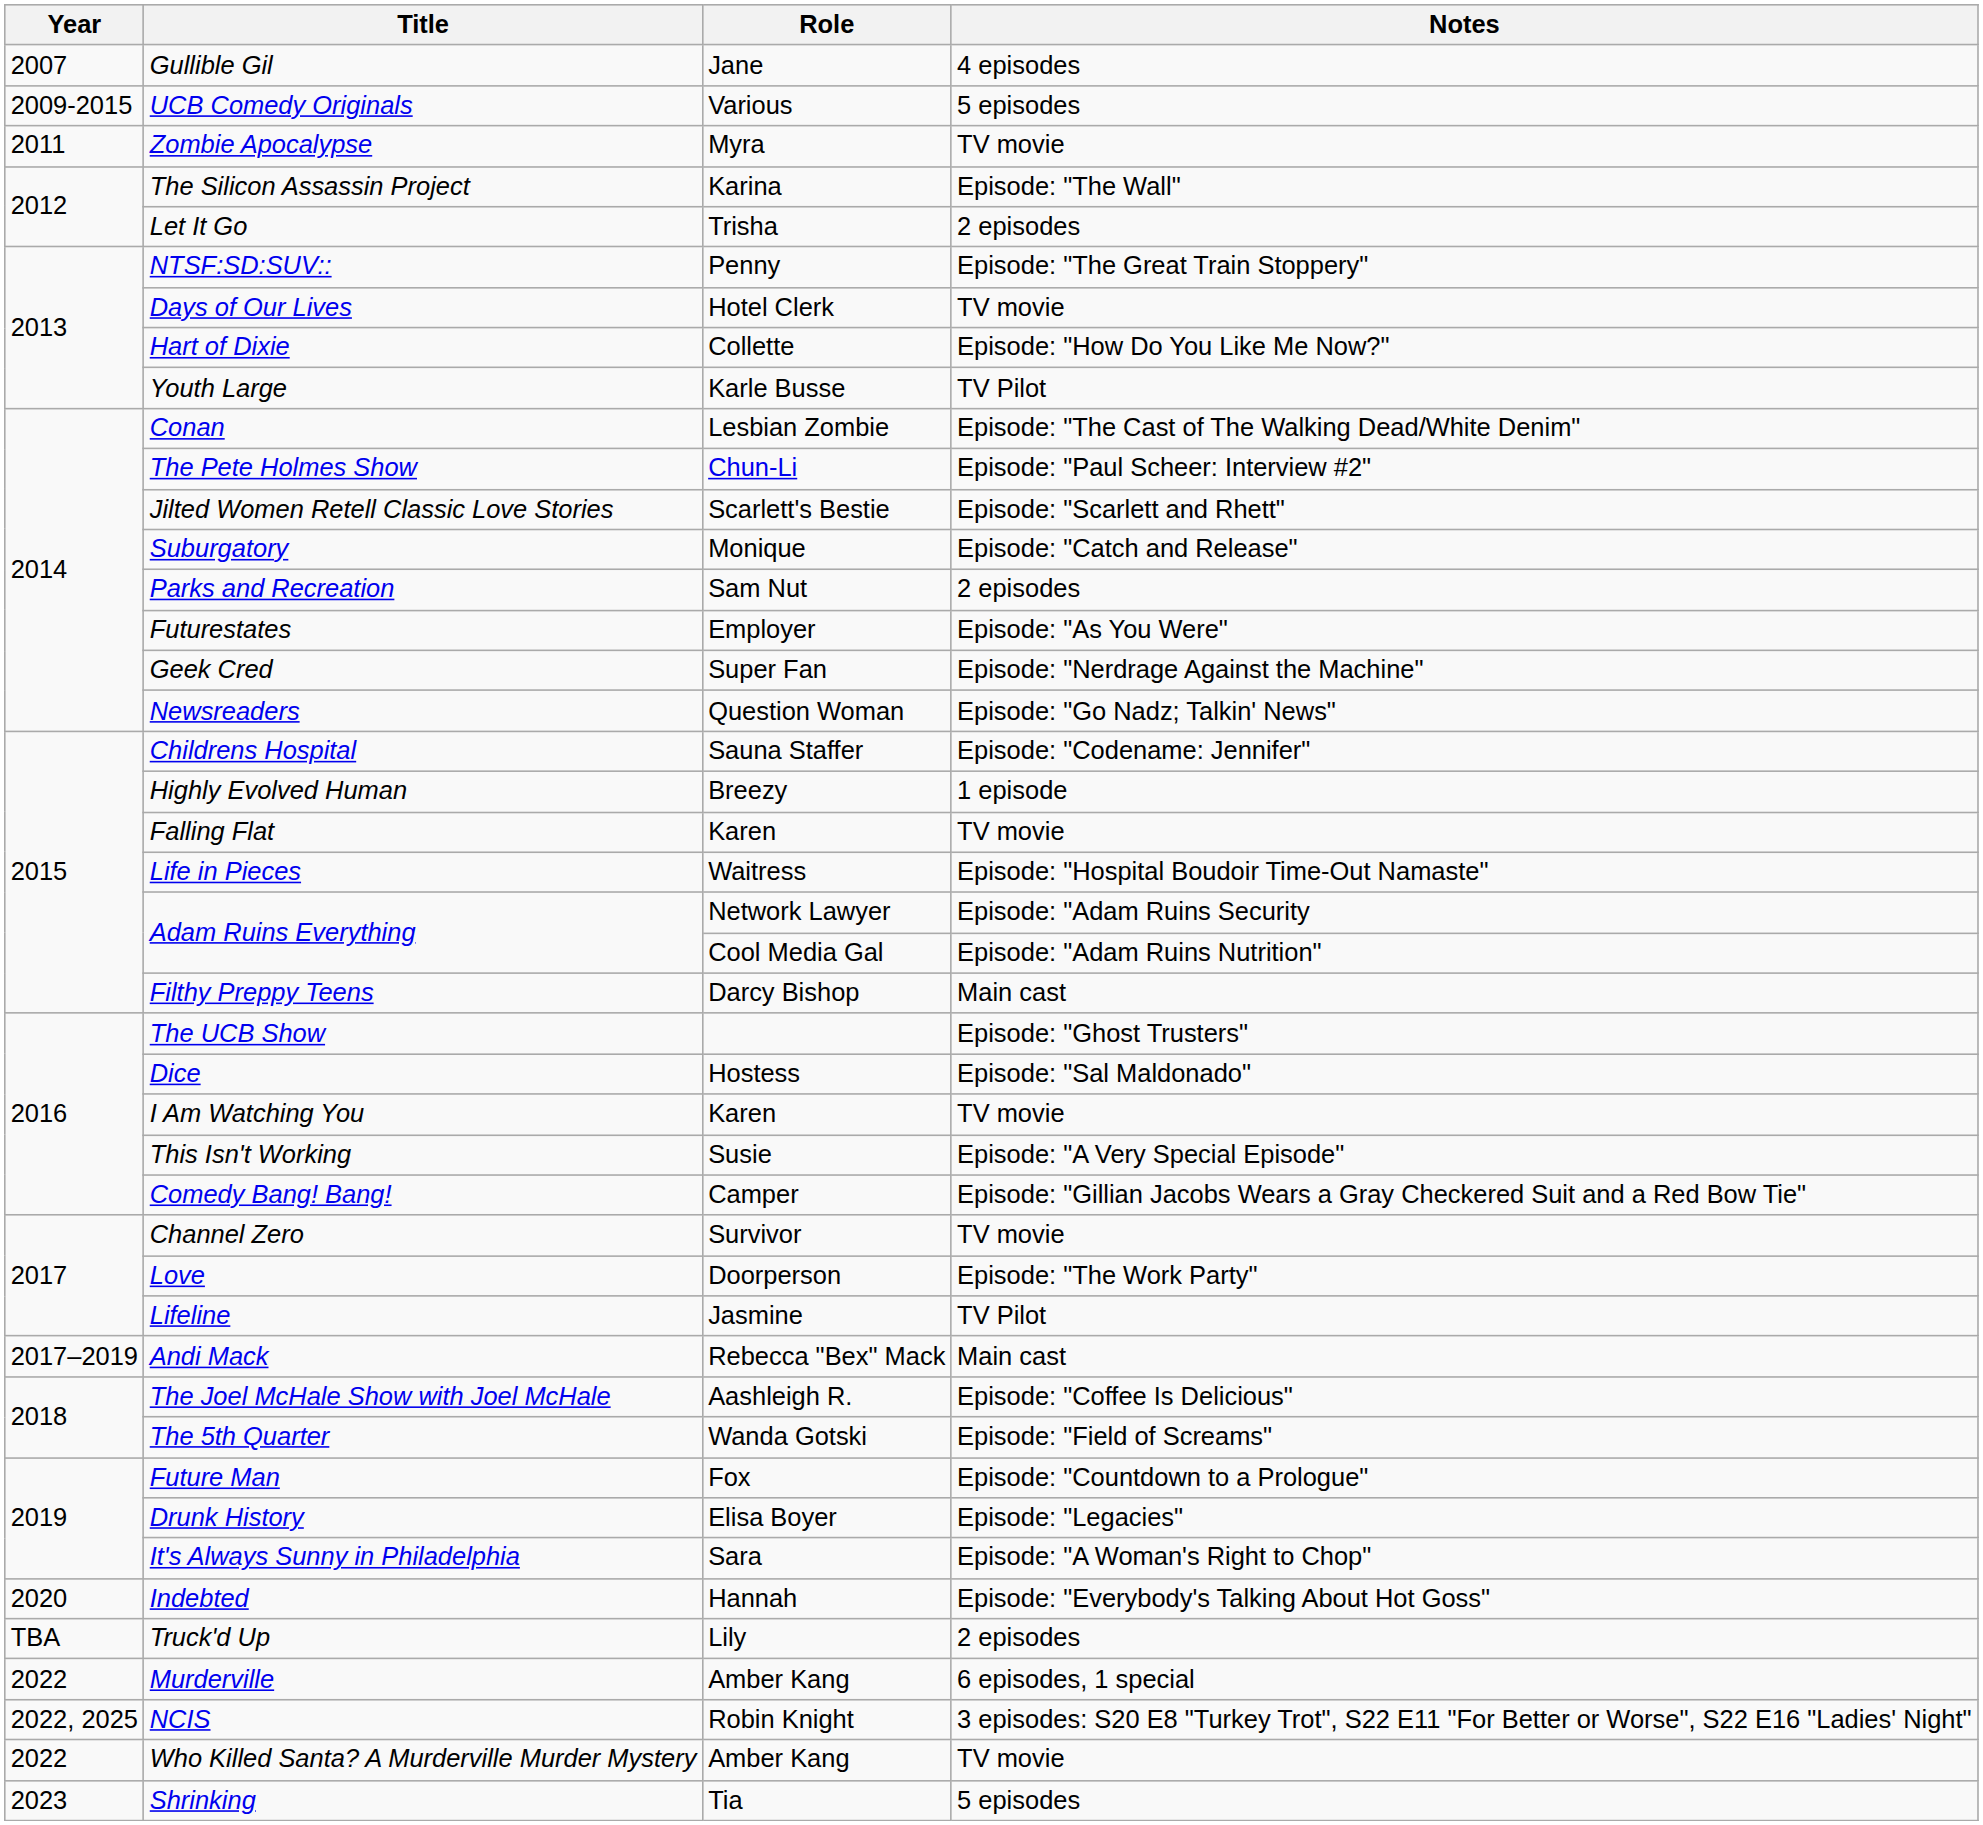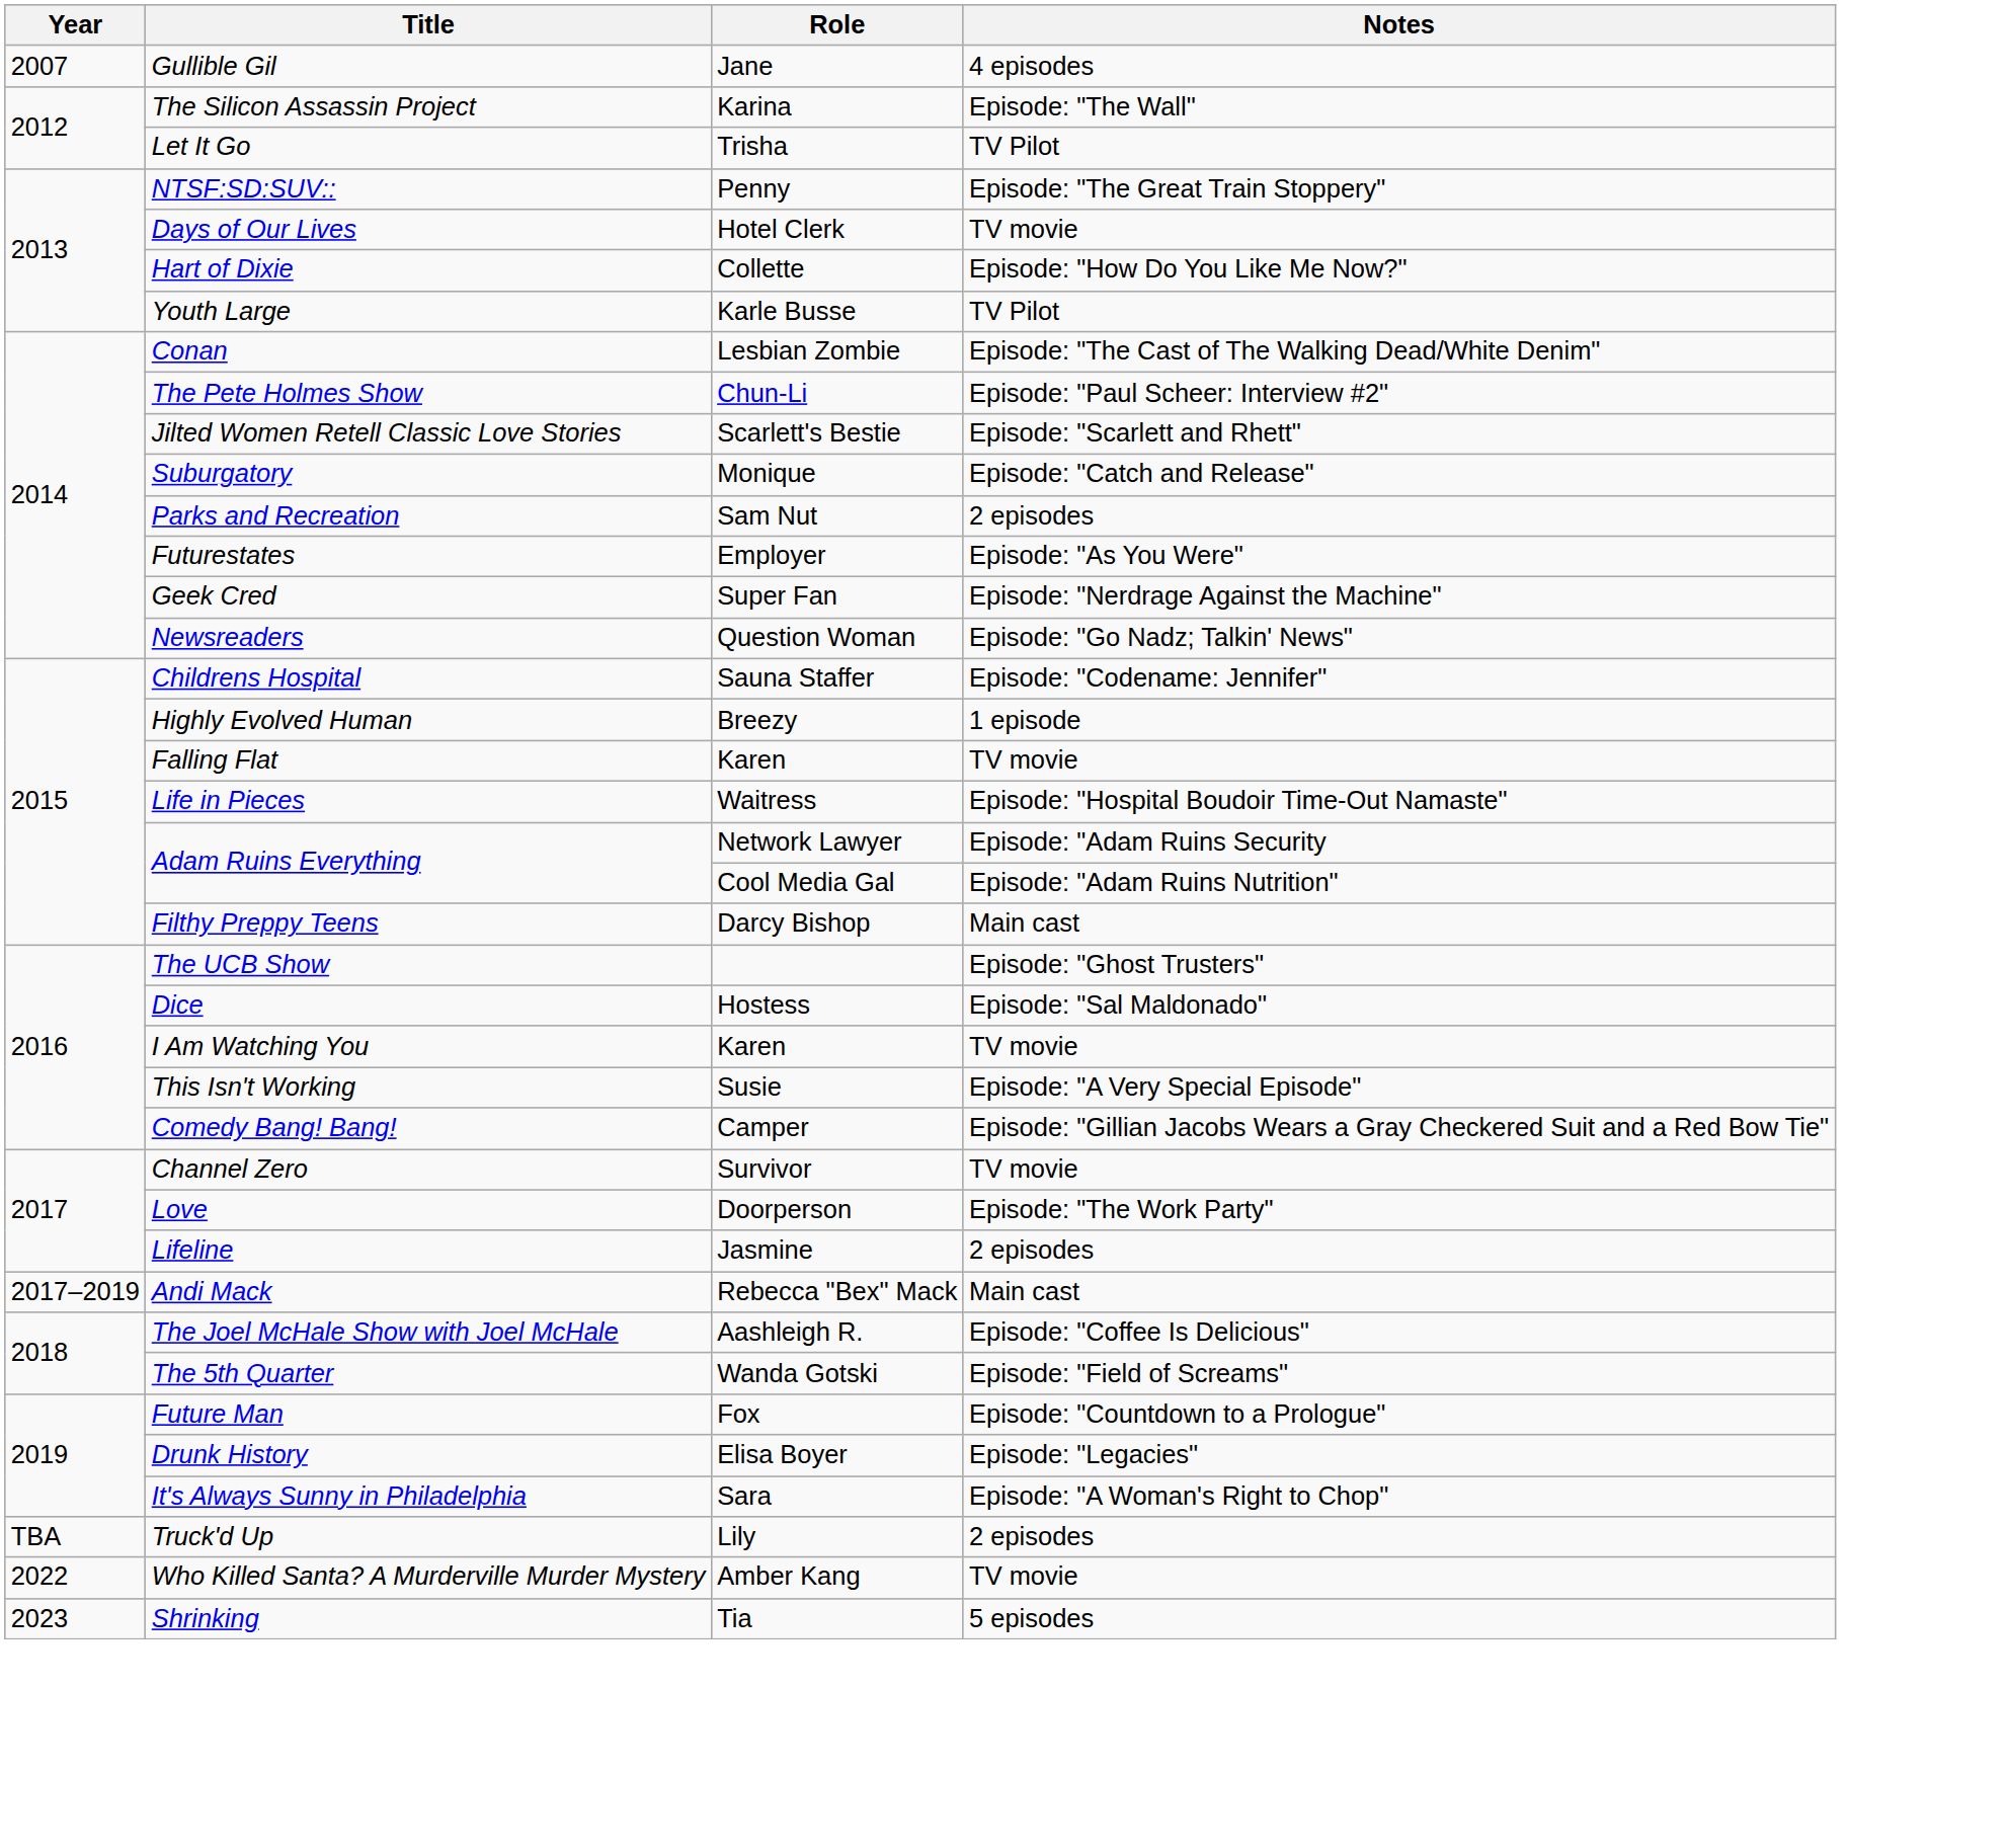 <table class="wikitable sortable">
 <tr>
 <th>Year</th>
 <th>Title</th>
 <th>Role</th>
 <th>Notes</th>
 </tr>
 <tr>
 <td>2007</td>
 <td><em>Gullible Gil</em></td>
 <td>Jane</td>
 <td>4 episodes</td>
 </tr>
 <tr>
-<td>2009-2015</td>
-<td><em><a href='#'>UCB Comedy Originals</a></em></td>
-<td>Various</td>
-<td>5 episodes</td>
-</tr>
-<tr>
-<td>2011</td>
-<td><em><a href='#'>Zombie Apocalypse</a></em></td>
-<td>Myra</td>
-<td>TV movie</td>
-</tr>
-<tr>
 <td rowspan="2">2012</td>
 <td><em>The Silicon Assassin Project</em></td>
 <td>Karina</td>
 <td>Episode: "The Wall"</td>
 </tr>
 <tr>
 <td><em>Let It Go</em></td>
 <td>Trisha</td>
-<td>2 episodes</td>
+<td>TV Pilot</td>
 </tr>
 <tr>
 <td rowspan="4">2013</td>
 <td><em><a href='#'>NTSF:SD:SUV::</a></em></td>
 <td>Penny</td>
 <td>Episode: "The Great Train Stoppery"</td>
 </tr>
 <tr>
 <td><em><a href='#'>Days of Our Lives</a></em></td>
 <td>Hotel Clerk</td>
 <td>TV movie</td>
 </tr>
 <tr>
 <td><em><a href='#'>Hart of Dixie</a></em></td>
 <td>Collette</td>
 <td>Episode: "How Do You Like Me Now?"</td>
 </tr>
 <tr>
 <td><em>Youth Large</em></td>
 <td>Karle Busse</td>
 <td>TV Pilot</td>
 </tr>
 <tr>
 <td rowspan="8">2014</td>
 <td><em><a href='#'>Conan</a></em></td>
 <td>Lesbian Zombie</td>
 <td>Episode: "The Cast of The Walking Dead/White Denim"</td>
 </tr>
 <tr>
 <td><em><a href='#'>The Pete Holmes Show</a></em></td>
 <td><a href='#'>Chun-Li</a></td>
 <td>Episode: "Paul Scheer: Interview #2"</td>
 </tr>
 <tr>
 <td><em>Jilted Women Retell Classic Love Stories</em></td>
 <td>Scarlett's Bestie</td>
 <td>Episode: "Scarlett and Rhett"</td>
 </tr>
 <tr>
 <td><em><a href='#'>Suburgatory</a></em></td>
 <td>Monique</td>
 <td>Episode: "Catch and Release"</td>
 </tr>
 <tr>
 <td><em><a href='#'>Parks and Recreation</a></em></td>
 <td>Sam Nut</td>
 <td>2 episodes</td>
 </tr>
 <tr>
 <td><em>Futurestates</em></td>
 <td>Employer</td>
 <td>Episode: "As You Were"</td>
 </tr>
 <tr>
 <td><em>Geek Cred</em></td>
 <td>Super Fan</td>
 <td>Episode: "Nerdrage Against the Machine"</td>
 </tr>
 <tr>
 <td><em><a href='#'>Newsreaders</a></em></td>
 <td>Question Woman</td>
 <td>Episode: "Go Nadz; Talkin' News"</td>
 </tr>
 <tr>
 <td rowspan="7">2015</td>
 <td><em><a href='#'>Childrens Hospital</a></em></td>
 <td>Sauna Staffer</td>
 <td>Episode: "Codename: Jennifer"</td>
 </tr>
 <tr>
 <td><em>Highly Evolved Human</em></td>
 <td>Breezy</td>
 <td>1 episode</td>
 </tr>
 <tr>
 <td><em>Falling Flat</em></td>
 <td>Karen</td>
 <td>TV movie</td>
 </tr>
 <tr>
 <td><em><a href='#'>Life in Pieces</a></em></td>
 <td>Waitress</td>
 <td>Episode: "Hospital Boudoir Time-Out Namaste"</td>
 </tr>
 <tr>
 <td rowspan="2"><em><a href='#'>Adam Ruins Everything</a></em></td>
 <td>Network Lawyer</td>
 <td>Episode: "Adam Ruins Security</td>
 </tr>
 <tr>
 <td>Cool Media Gal</td>
 <td>Episode: "Adam Ruins Nutrition"</td>
 </tr>
 <tr>
 <td><em><a href='#'>Filthy Preppy Teens</a></em></td>
 <td>Darcy Bishop</td>
 <td>Main cast</td>
 </tr>
 <tr>
 <td rowspan="5">2016</td>
 <td><em><a href='#'>The UCB Show</a></em></td>
 <td></td>
 <td>Episode: "Ghost Trusters"</td>
 </tr>
 <tr>
 <td><em><a href='#'>Dice</a></em></td>
 <td>Hostess</td>
 <td>Episode: "Sal Maldonado"</td>
 </tr>
 <tr>
 <td><em>I Am Watching You</em></td>
 <td>Karen</td>
 <td>TV movie</td>
 </tr>
 <tr>
 <td><em>This Isn't Working</em></td>
 <td>Susie</td>
 <td>Episode: "A Very Special Episode"</td>
 </tr>
 <tr>
 <td><em><a href='#'>Comedy Bang! Bang!</a></em></td>
 <td>Camper</td>
 <td>Episode: "Gillian Jacobs Wears a Gray Checkered Suit and a Red Bow Tie"</td>
 </tr>
 <tr>
 <td rowspan="3">2017</td>
 <td><em>Channel Zero</em></td>
 <td>Survivor</td>
 <td>TV movie</td>
 </tr>
 <tr>
 <td><em><a href='#'>Love</a></em></td>
 <td>Doorperson</td>
 <td>Episode: "The Work Party"</td>
 </tr>
 <tr>
 <td><em><a href='#'>Lifeline</a></em></td>
 <td>Jasmine</td>
-<td>TV Pilot</td>
+<td>2 episodes</td>
 </tr>
 <tr>
 <td>2017–2019</td>
 <td><em><a href='#'>Andi Mack</a></em></td>
 <td>Rebecca "Bex" Mack</td>
 <td>Main cast</td>
 </tr>
 <tr>
 <td rowspan="2">2018</td>
 <td><em><a href='#'>The Joel McHale Show with Joel McHale</a></em></td>
 <td>Aashleigh R.</td>
 <td>Episode: "Coffee Is Delicious"</td>
 </tr>
 <tr>
 <td><em><a href='#'>The 5th Quarter</a></em></td>
 <td>Wanda Gotski</td>
 <td>Episode: "Field of Screams"</td>
 </tr>
 <tr>
 <td rowspan="3">2019</td>
 <td><em><a href='#'>Future Man</a></em></td>
 <td>Fox</td>
 <td>Episode: "Countdown to a Prologue"</td>
 </tr>
 <tr>
 <td><em><a href='#'>Drunk History</a></em></td>
 <td>Elisa Boyer</td>
 <td>Episode: "Legacies"</td>
 </tr>
 <tr>
 <td><em><a href='#'>It's Always Sunny in Philadelphia</a></em></td>
 <td>Sara</td>
 <td>Episode: "A Woman's Right to Chop"</td>
 </tr>
 <tr>
-<td>2020</td>
-<td><em><a href='#'>Indebted</a></em></td>
-<td>Hannah</td>
-<td>Episode: "Everybody's Talking About Hot Goss"</td>
-</tr>
-<tr>
 <td>TBA</td>
 <td><em>Truck'd Up</em></td>
 <td>Lily</td>
 <td>2 episodes</td>
-</tr>
-<tr>
-<td>2022</td>
-<td><em><a href='#'>Murderville</a></em></td>
-<td>Amber Kang</td>
-<td>6 episodes, 1 special</td>
-</tr>
-<tr>
-<td>2022, 2025</td>
-<td><em><a href='#'>NCIS</a></em></td>
-<td>Robin Knight</td>
-<td>3 episodes: S20 E8 "Turkey Trot", S22 E11 "For Better or Worse", S22 E16 "Ladies' Night"</td>
 </tr>
 <tr>
 <td>2022</td>
 <td><em>Who Killed Santa? A Murderville Murder Mystery</em></td>
 <td>Amber Kang</td>
 <td>TV movie</td>
 </tr>
 <tr>
 <td>2023</td>
 <td><em><a href='#'>Shrinking</a></em></td>
 <td>Tia</td>
 <td>5 episodes</td>
 </tr>
 </table>
